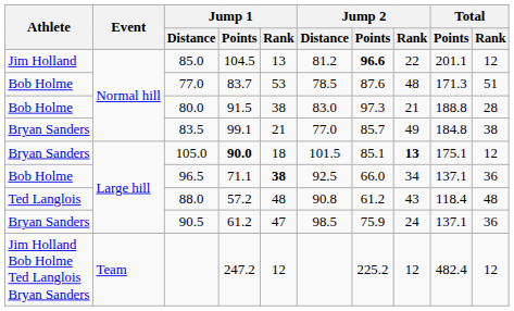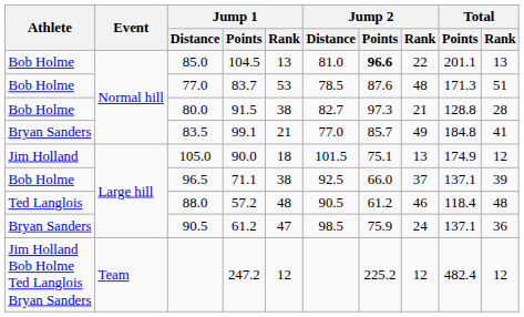 <table class=wikitable style=font-size:90%;text-align:center>
 <tr>
 <th rowspan=2>Athlete</th>
 <th rowspan=2>Event</th>
 <th colspan=3>Jump 1</th>
 <th colspan=3>Jump 2</th>
 <th colspan=2>Total</th>
 </tr>
 <tr style=font-size:95%>
 <th>Distance</th>
 <th>Points</th>
 <th>Rank</th>
 <th>Distance</th>
 <th>Points</th>
 <th>Rank</th>
 <th>Points</th>
 <th>Rank</th>
 </tr>
 <tr>
-<td align=left><a href='#'>Jim Holland</a></td>
+<td align=left><a href='#'>Bob Holme</a></td>
 <td align=left rowspan=4><a href='#'>Normal hill</a></td>
 <td>85.0</td>
 <td>104.5</td>
 <td>13</td>
-<td>81.2</td>
+<td>81.0</td>
 <td><strong>96.6</strong></td>
 <td>22</td>
 <td>201.1</td>
-<td>12</td>
+<td>13</td>
 </tr>
 <tr>
 <td align=left><a href='#'>Bob Holme</a></td>
 <td>77.0</td>
 <td>83.7</td>
 <td>53</td>
 <td>78.5</td>
 <td>87.6</td>
 <td>48</td>
 <td>171.3</td>
 <td>51</td>
 </tr>
 <tr>
 <td align=left><a href='#'>Bob Holme</a></td>
 <td>80.0</td>
 <td>91.5</td>
 <td>38</td>
-<td>83.0</td>
+<td>82.7</td>
 <td>97.3</td>
 <td>21</td>
-<td>188.8</td>
+<td>128.8</td>
 <td>28</td>
 </tr>
 <tr>
 <td align=left><a href='#'>Bryan Sanders</a></td>
 <td>83.5</td>
 <td>99.1</td>
 <td>21</td>
 <td>77.0</td>
 <td>85.7</td>
 <td>49</td>
 <td>184.8</td>
-<td>38</td>
+<td>41</td>
 </tr>
 <tr>
-<td align=left><a href='#'>Bryan Sanders</a></td>
+<td align=left><a href='#'>Jim Holland</a></td>
 <td align=left rowspan=4><a href='#'>Large hill</a></td>
 <td>105.0</td>
-<td><strong>90.0</strong></td>
+<td>90.0</td>
 <td>18</td>
 <td>101.5</td>
-<td>85.1</td>
-<td><strong>13</strong></td>
-<td>175.1</td>
+<td>75.1</td>
+<td>13</td>
+<td>174.9</td>
 <td>12</td>
 </tr>
 <tr>
 <td align=left><a href='#'>Bob Holme</a></td>
 <td>96.5</td>
 <td>71.1</td>
-<td><strong>38</strong></td>
+<td>38</td>
 <td>92.5</td>
 <td>66.0</td>
-<td>34</td>
+<td>37</td>
 <td>137.1</td>
-<td>36</td>
+<td>39</td>
 </tr>
 <tr>
 <td align=left><a href='#'>Ted Langlois</a></td>
 <td>88.0</td>
 <td>57.2</td>
 <td>48</td>
-<td>90.8</td>
+<td>90.5</td>
 <td>61.2</td>
-<td>43</td>
+<td>46</td>
 <td>118.4</td>
 <td>48</td>
 </tr>
 <tr>
 <td align=left><a href='#'>Bryan Sanders</a></td>
 <td>90.5</td>
 <td>61.2</td>
 <td>47</td>
 <td>98.5</td>
 <td>75.9</td>
 <td>24</td>
 <td>137.1</td>
 <td>36</td>
 </tr>
 <tr>
 <td align=left><a href='#'>Jim Holland</a><br><a href='#'>Bob Holme</a><br><a href='#'>Ted Langlois</a><br><a href='#'>Bryan Sanders</a></td>
 <td align=left><a href='#'>Team</a></td>
 <td></td>
 <td>247.2</td>
 <td>12</td>
 <td></td>
 <td>225.2</td>
 <td>12</td>
 <td>482.4</td>
 <td>12</td>
 </tr>
 </table>
